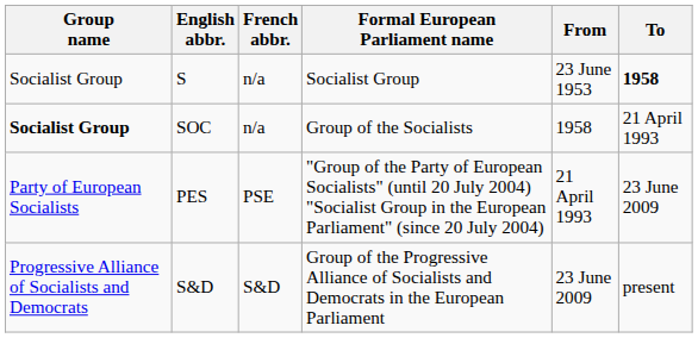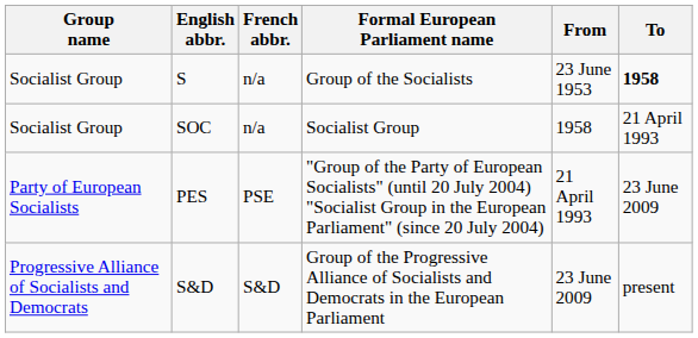 <table class="wikitable">
 <tr>
 <th>Group<br>name</th>
 <th>English<br>abbr.</th>
 <th>French<br>abbr.</th>
 <th>Formal European<br>Parliament name</th>
 <th>From</th>
 <th>To</th>
 </tr>
 <tr>
 <td>Socialist Group</td>
 <td>S</td>
 <td>n/a</td>
-<td>Socialist Group</td>
+<td>Group of the Socialists</td>
 <td>23 June 1953</td>
 <td><strong>1958</strong></td>
 </tr>
 <tr>
-<td><strong>Socialist Group</strong></td>
+<td>Socialist Group</td>
 <td>SOC</td>
 <td>n/a</td>
-<td>Group of the Socialists</td>
+<td>Socialist Group</td>
 <td>1958</td>
 <td>21 April 1993</td>
 </tr>
 <tr>
 <td><a href='#'>Party of European Socialists</a></td>
 <td>PES</td>
 <td>PSE</td>
 <td>"Group of the Party of European Socialists" (until 20 July 2004)<br>"Socialist Group in the European Parliament" (since 20 July 2004)</td>
 <td>21 April 1993</td>
 <td>23 June 2009</td>
 </tr>
 <tr>
 <td><a href='#'>Progressive Alliance of Socialists and Democrats</a></td>
 <td>S&D</td>
 <td>S&D</td>
 <td>Group of the Progressive Alliance of Socialists and Democrats in the European Parliament</td>
 <td>23 June 2009</td>
 <td>present</td>
 </tr>
 </table>
